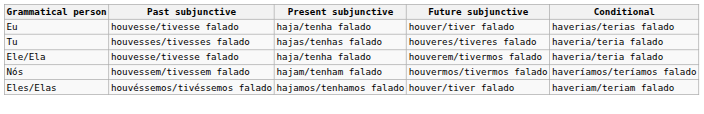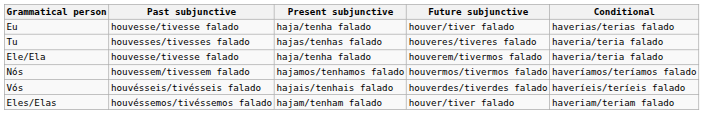 <table class="wikitable">
 <tr>
 <th>Grammatical person</th>
 <th>Past subjunctive</th>
 <th>Present subjunctive</th>
 <th>Future subjunctive</th>
 <th>Conditional</th>
 </tr>
 <tr>
 <td>Eu</td>
 <td>houvesse/tivesse falado</td>
 <td>haja/tenha falado</td>
 <td>houver/tiver falado</td>
 <td>haverias/terias falado</td>
 </tr>
 <tr>
 <td>Tu</td>
 <td>houvesses/tivesses falado</td>
 <td>hajas/tenhas falado</td>
 <td>houveres/tiveres falado</td>
 <td>haveria/teria falado</td>
 </tr>
 <tr>
 <td>Ele/Ela</td>
 <td>houvesse/tivesse falado</td>
 <td>haja/tenha falado</td>
 <td>houverem/tivermos falado</td>
 <td>haveria/teria falado</td>
 </tr>
 <tr>
 <td>Nós</td>
 <td>houvessem/tivessem falado</td>
-<td>hajam/tenham falado</td>
+<td>hajamos/tenhamos falado</td>
 <td>houvermos/tivermos falado</td>
 <td>haveríamos/teríamos falado</td>
 </tr>
 <tr>
+<td>Vós</td>
+<td>houvésseis/tivésseis falado</td>
+<td>hajais/tenhais falado</td>
+<td>houverdes/tiverdes falado</td>
+<td>haveríeis/teríeis falado</td>
+</tr>
+<tr>
 <td>Eles/Elas</td>
 <td>houvéssemos/tivéssemos falado</td>
-<td>hajamos/tenhamos falado</td>
+<td>hajam/tenham falado</td>
 <td>houver/tiver falado</td>
 <td>haveriam/teriam falado</td>
 </tr>
 </table>
